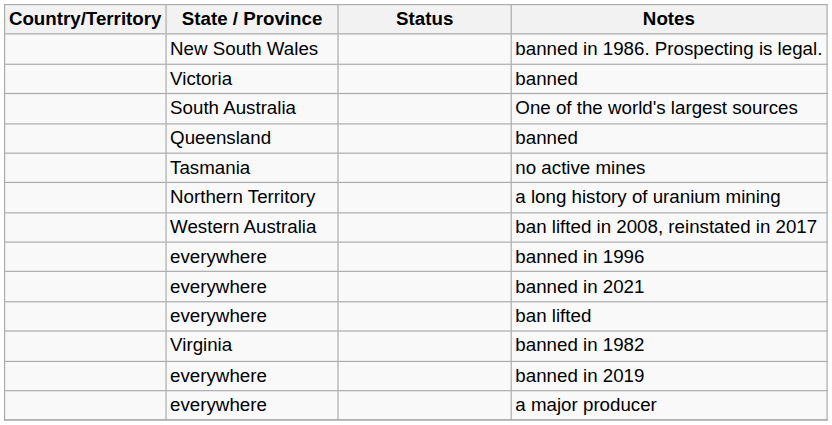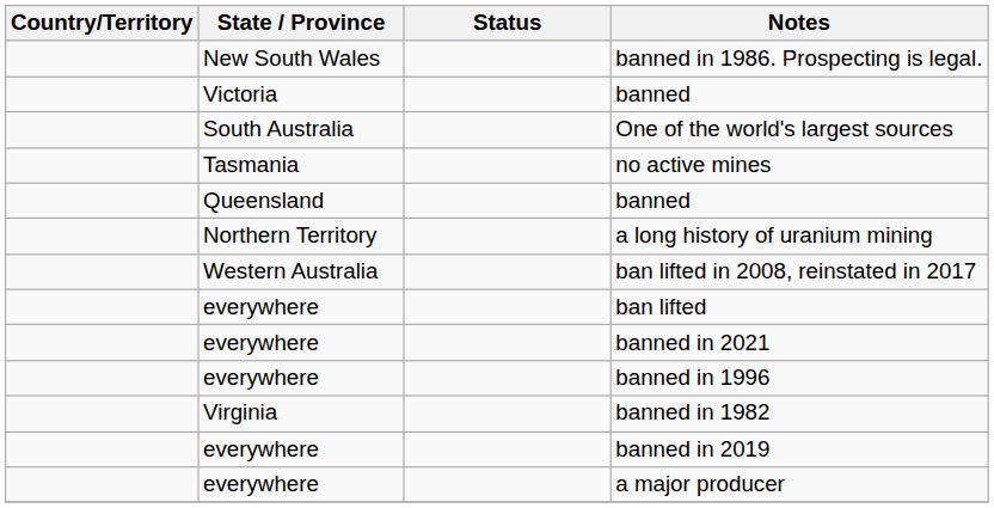 <table class="wikitable sortable">
 <tr>
 <th>Country/Territory</th>
 <th style="width: 21%;">State / Province</th>
 <th style="width: 21%;">Status</th>
 <th class="unsortable">Notes</th>
 </tr>
 <tr>
 <td></td>
 <td>New South Wales</td>
 <td></td>
 <td>banned in 1986. Prospecting is legal.</td>
 </tr>
 <tr>
 <td></td>
 <td>Victoria</td>
 <td></td>
 <td>banned</td>
 </tr>
 <tr>
 <td></td>
 <td>South Australia</td>
 <td></td>
 <td>One of the world's largest sources</td>
 </tr>
 <tr>
 <td></td>
+<td>Tasmania</td>
+<td></td>
+<td>no active mines</td>
+</tr>
+<tr>
+<td></td>
 <td>Queensland</td>
 <td></td>
 <td>banned</td>
-</tr>
-<tr>
-<td></td>
-<td>Tasmania</td>
-<td></td>
-<td>no active mines</td>
 </tr>
 <tr>
 <td></td>
 <td>Northern Territory</td>
 <td></td>
 <td>a long history of uranium mining</td>
 </tr>
 <tr>
 <td></td>
 <td>Western Australia</td>
 <td></td>
 <td>ban lifted in 2008, reinstated in 2017</td>
 </tr>
 <tr>
 <td></td>
 <td>everywhere</td>
 <td></td>
-<td>banned in 1996</td>
+<td>ban lifted</td>
 </tr>
 <tr>
 <td></td>
 <td>everywhere</td>
 <td></td>
 <td>banned in 2021</td>
 </tr>
 <tr>
 <td></td>
 <td>everywhere</td>
 <td></td>
-<td>ban lifted</td>
+<td>banned in 1996</td>
 </tr>
 <tr>
 <td></td>
 <td>Virginia</td>
 <td></td>
 <td>banned in 1982</td>
 </tr>
 <tr>
 <td></td>
 <td>everywhere</td>
 <td></td>
 <td>banned in 2019</td>
 </tr>
 <tr>
 <td></td>
 <td>everywhere</td>
 <td></td>
 <td>a major producer</td>
 </tr>
 <tr>
 </tr>
 </table>
